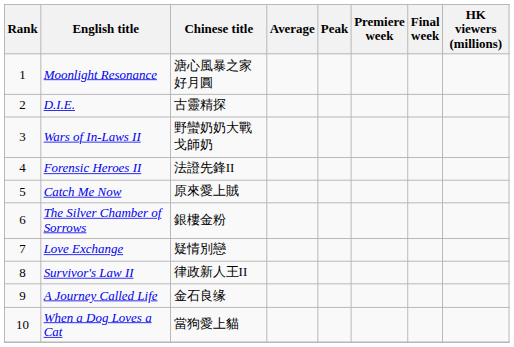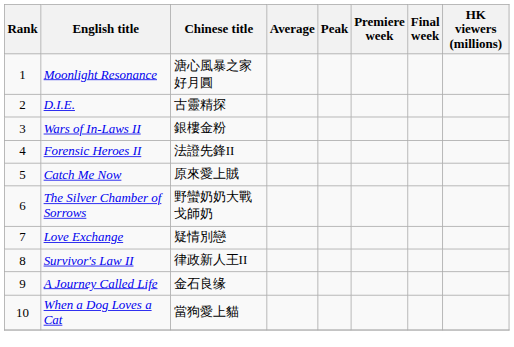 <table class="wikitable sortable" style="margin:auto; margin:auto;">
 <tr>
 <th>Rank</th>
 <th>English title</th>
 <th>Chinese title</th>
 <th>Average</th>
 <th>Peak</th>
 <th>Premiere<br>week</th>
 <th>Final<br>week</th>
 <th>HK viewers<br>(millions)</th>
 </tr>
 <tr>
 <td style="text-align:center;">1</td>
 <td><em><a href='#'>Moonlight Resonance</a></em></td>
 <td>溏心風暴之家好月圓</td>
 <td></td>
 <td></td>
 <td></td>
 <td></td>
 <td></td>
 </tr>
 <tr>
 <td style="text-align:center;">2</td>
 <td><em><a href='#'>D.I.E.</a></em></td>
 <td>古靈精探</td>
 <td></td>
 <td></td>
 <td></td>
 <td></td>
 <td></td>
 </tr>
 <tr>
 <td style="text-align:center;">3</td>
 <td><em><a href='#'>Wars of In-Laws II</a></em></td>
-<td>野蠻奶奶大戰戈師奶</td>
+<td>銀樓金粉</td>
 <td></td>
 <td></td>
 <td></td>
 <td></td>
 <td></td>
 </tr>
 <tr>
 <td style="text-align:center;">4</td>
 <td><em><a href='#'>Forensic Heroes II</a></em></td>
 <td>法證先鋒II</td>
 <td></td>
 <td></td>
 <td></td>
 <td></td>
 <td></td>
 </tr>
 <tr>
 <td style="text-align:center;">5</td>
 <td><em><a href='#'>Catch Me Now</a></em></td>
 <td>原來愛上賊</td>
 <td></td>
 <td></td>
 <td></td>
 <td></td>
 <td></td>
 </tr>
 <tr>
 <td style="text-align:center;">6</td>
 <td><em><a href='#'>The Silver Chamber of Sorrows</a></em></td>
-<td>銀樓金粉</td>
+<td>野蠻奶奶大戰戈師奶</td>
 <td></td>
 <td></td>
 <td></td>
 <td></td>
 <td></td>
 </tr>
 <tr>
 <td style="text-align:center;">7</td>
 <td><em><a href='#'>Love Exchange</a></em></td>
 <td>疑情別戀</td>
 <td></td>
 <td></td>
 <td></td>
 <td></td>
 <td></td>
 </tr>
 <tr>
 <td style="text-align:center;">8</td>
 <td><em><a href='#'>Survivor's Law II</a></em></td>
 <td>律政新人王II</td>
 <td></td>
 <td></td>
 <td></td>
 <td></td>
 <td></td>
 </tr>
 <tr>
 <td style="text-align:center;">9</td>
 <td><em><a href='#'>A Journey Called Life</a></em></td>
 <td>金石良缘</td>
 <td></td>
 <td></td>
 <td></td>
 <td></td>
 <td></td>
 </tr>
 <tr>
 <td style="text-align:center;">10</td>
 <td><em><a href='#'>When a Dog Loves a Cat</a></em></td>
 <td>當狗愛上貓</td>
 <td></td>
 <td></td>
 <td></td>
 <td></td>
 <td></td>
 </tr>
 <tr>
 </tr>
 </table>
